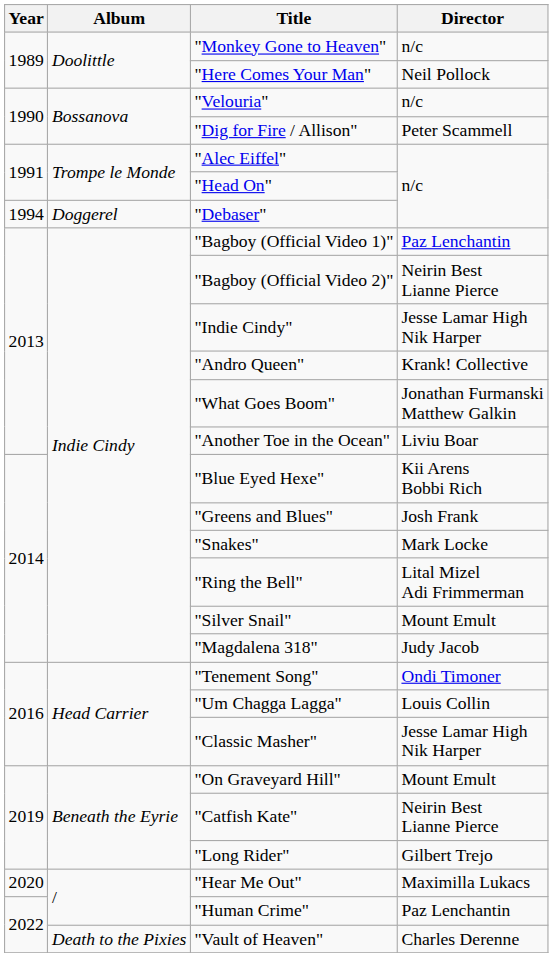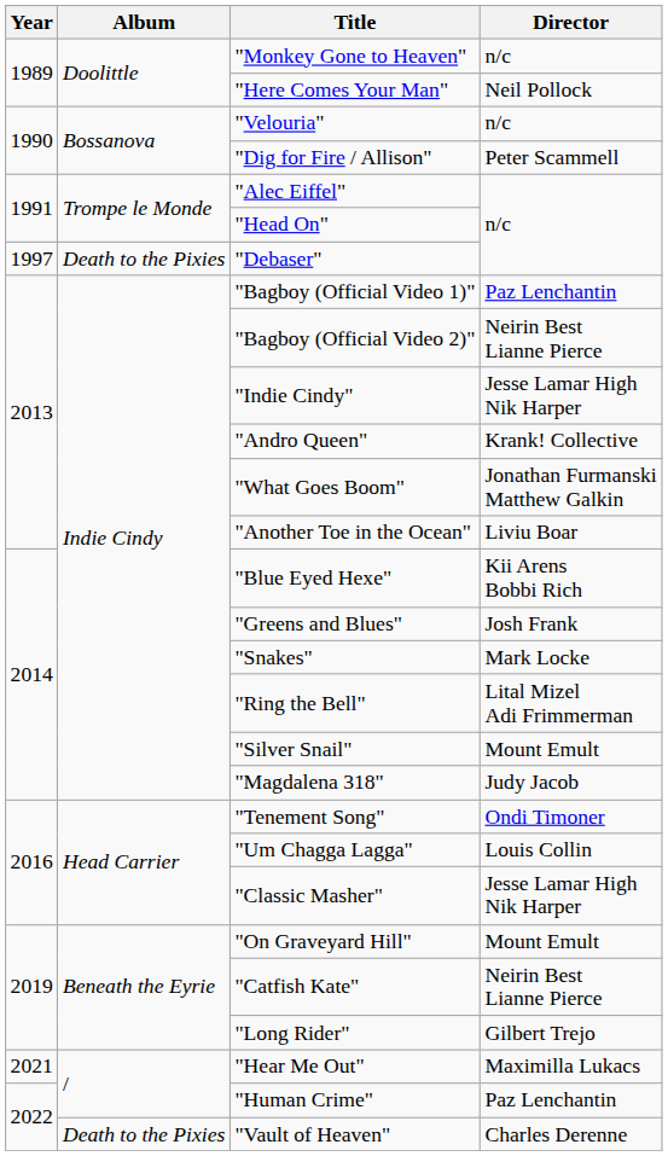 <table class="wikitable">
 <tr>
 <th>Year</th>
 <th>Album</th>
 <th>Title</th>
 <th>Director</th>
 </tr>
 <tr>
 <td rowspan="2">1989</td>
 <td rowspan="2"><em>Doolittle</em></td>
 <td>"<a href='#'>Monkey Gone to Heaven</a>"</td>
 <td>n/c</td>
 </tr>
 <tr>
 <td>"<a href='#'>Here Comes Your Man</a>"</td>
 <td>Neil Pollock</td>
 </tr>
 <tr>
 <td rowspan="2">1990</td>
 <td rowspan="2"><em>Bossanova</em></td>
 <td>"<a href='#'>Velouria</a>"</td>
 <td>n/c</td>
 </tr>
 <tr>
 <td>"<a href='#'>Dig for Fire</a> / Allison"</td>
 <td>Peter Scammell</td>
 </tr>
 <tr>
 <td rowspan="2">1991</td>
 <td rowspan="2"><em>Trompe le Monde</em></td>
 <td>"<a href='#'>Alec Eiffel</a>"</td>
 <td rowspan="3">n/c</td>
 </tr>
 <tr>
 <td>"<a href='#'>Head On</a>"</td>
 </tr>
 <tr>
-<td>1994</td>
-<td><em>Doggerel</em></td>
+<td>1997</td>
+<td><em>Death to the Pixies</em></td>
 <td>"<a href='#'>Debaser</a>"</td>
 </tr>
 <tr>
 <td rowspan="6">2013</td>
 <td rowspan="12"><em>Indie Cindy</em></td>
 <td>"Bagboy (Official Video 1)"</td>
 <td><a href='#'>Paz Lenchantin</a></td>
 </tr>
 <tr>
 <td>"Bagboy (Official Video 2)"</td>
 <td>Neirin Best<br>Lianne Pierce</td>
 </tr>
 <tr>
 <td>"Indie Cindy"</td>
 <td>Jesse Lamar High<br>Nik Harper</td>
 </tr>
 <tr>
 <td>"Andro Queen"</td>
 <td>Krank! Collective</td>
 </tr>
 <tr>
 <td>"What Goes Boom"</td>
 <td>Jonathan Furmanski<br>Matthew Galkin</td>
 </tr>
 <tr>
 <td>"Another Toe in the Ocean"</td>
 <td>Liviu Boar</td>
 </tr>
 <tr>
 <td rowspan="6">2014</td>
 <td>"Blue Eyed Hexe" </td>
 <td>Kii Arens<br>Bobbi Rich</td>
 </tr>
 <tr>
 <td>"Greens and Blues"</td>
 <td>Josh Frank</td>
 </tr>
 <tr>
 <td>"Snakes"</td>
 <td>Mark Locke</td>
 </tr>
 <tr>
 <td>"Ring the Bell"</td>
 <td>Lital Mizel<br>Adi Frimmerman</td>
 </tr>
 <tr>
 <td>"Silver Snail"</td>
 <td>Mount Emult</td>
 </tr>
 <tr>
 <td>"Magdalena 318"</td>
 <td>Judy Jacob</td>
 </tr>
 <tr>
 <td rowspan="3">2016</td>
 <td rowspan="3"><em>Head Carrier</em></td>
 <td>"Tenement Song"</td>
 <td><a href='#'>Ondi Timoner</a></td>
 </tr>
 <tr>
 <td>"Um Chagga Lagga"</td>
 <td>Louis Collin</td>
 </tr>
 <tr>
 <td>"Classic Masher"</td>
 <td>Jesse Lamar High<br>Nik Harper</td>
 </tr>
 <tr>
 <td rowspan="3">2019</td>
 <td rowspan="3"><em>Beneath the Eyrie</em></td>
 <td>"On Graveyard Hill"</td>
 <td>Mount Emult</td>
 </tr>
 <tr>
 <td>"Catfish Kate"</td>
 <td>Neirin Best<br>Lianne Pierce</td>
 </tr>
 <tr>
 <td>"Long Rider"</td>
 <td>Gilbert Trejo</td>
 </tr>
 <tr>
-<td>2020</td>
+<td>2021</td>
 <td rowspan="2">/</td>
 <td>"Hear Me Out"</td>
 <td>Maximilla Lukacs</td>
 </tr>
 <tr>
 <td rowspan="2">2022</td>
 <td>"Human Crime"</td>
 <td>Paz Lenchantin</td>
 </tr>
 <tr>
 <td><em>Death to the Pixies</em></td>
 <td>"Vault of Heaven"</td>
 <td>Charles Derenne</td>
 </tr>
 </table>
